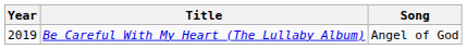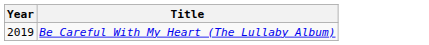 <table class="wikitable">
 <tr>
 <th>Year</th>
 <th>Title</th>
-<th>Song</th>
 </tr>
 <tr>
 <td>2019</td>
 <td><em><a href='#'>Be Careful With My Heart (The Lullaby Album)</a></em></td>
-<td>Angel of God</td>
 </tr>
 </table>
